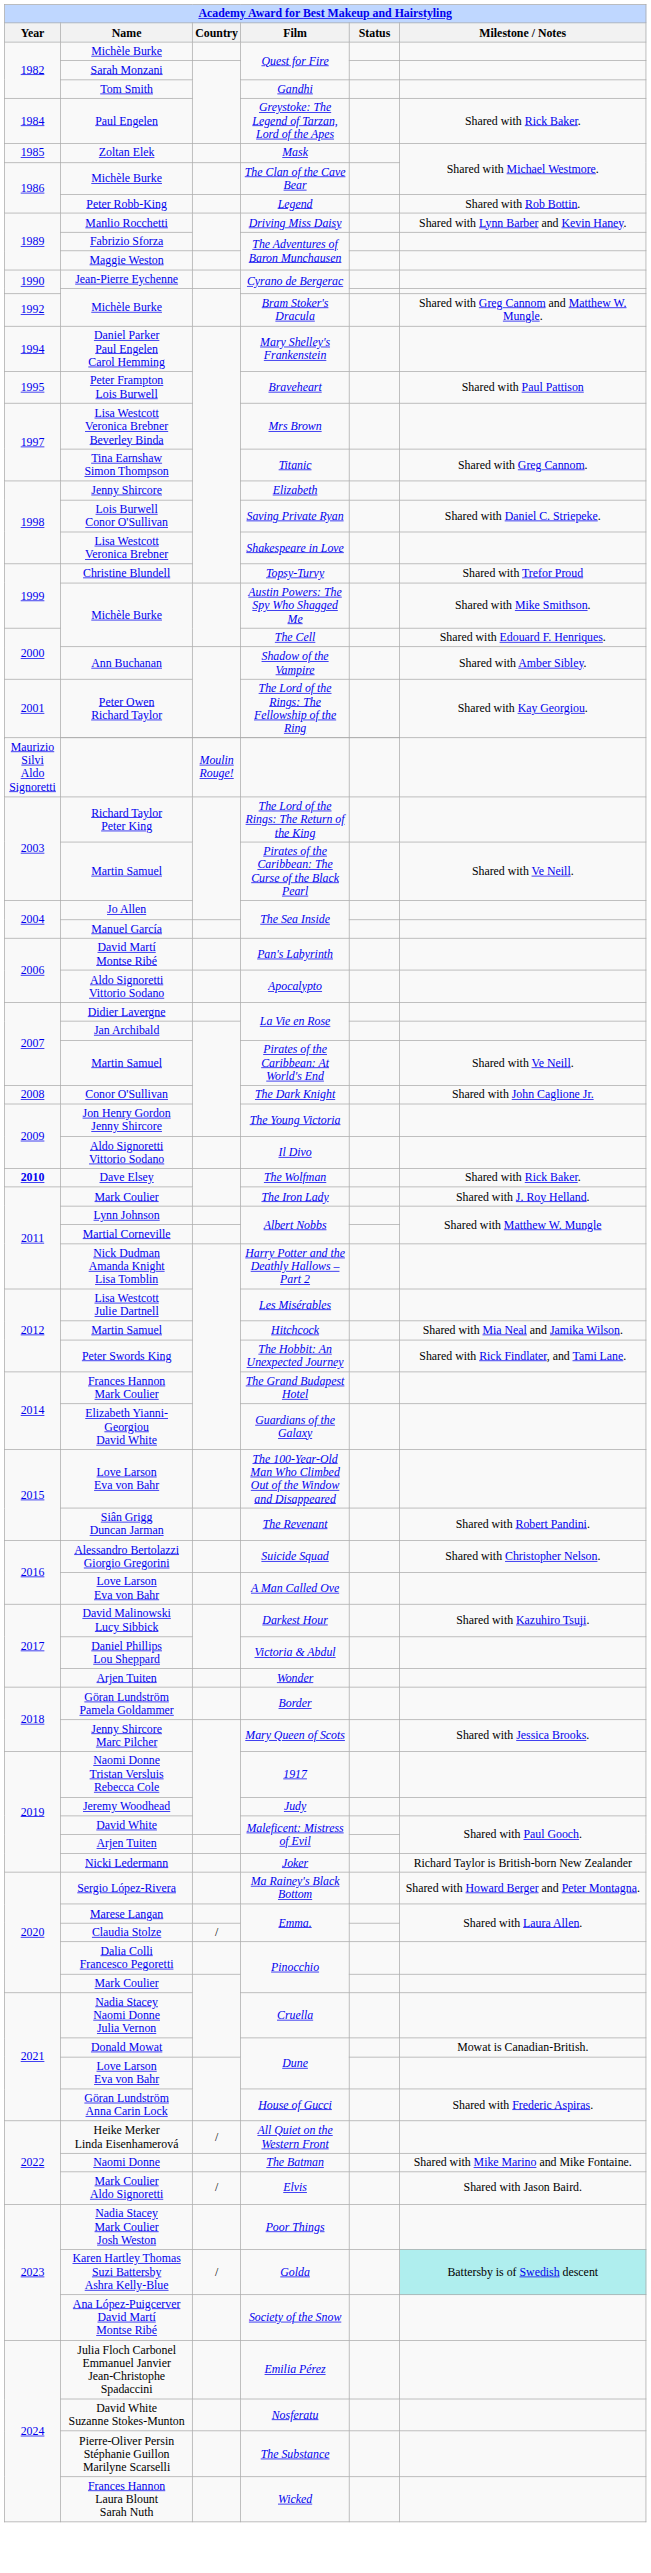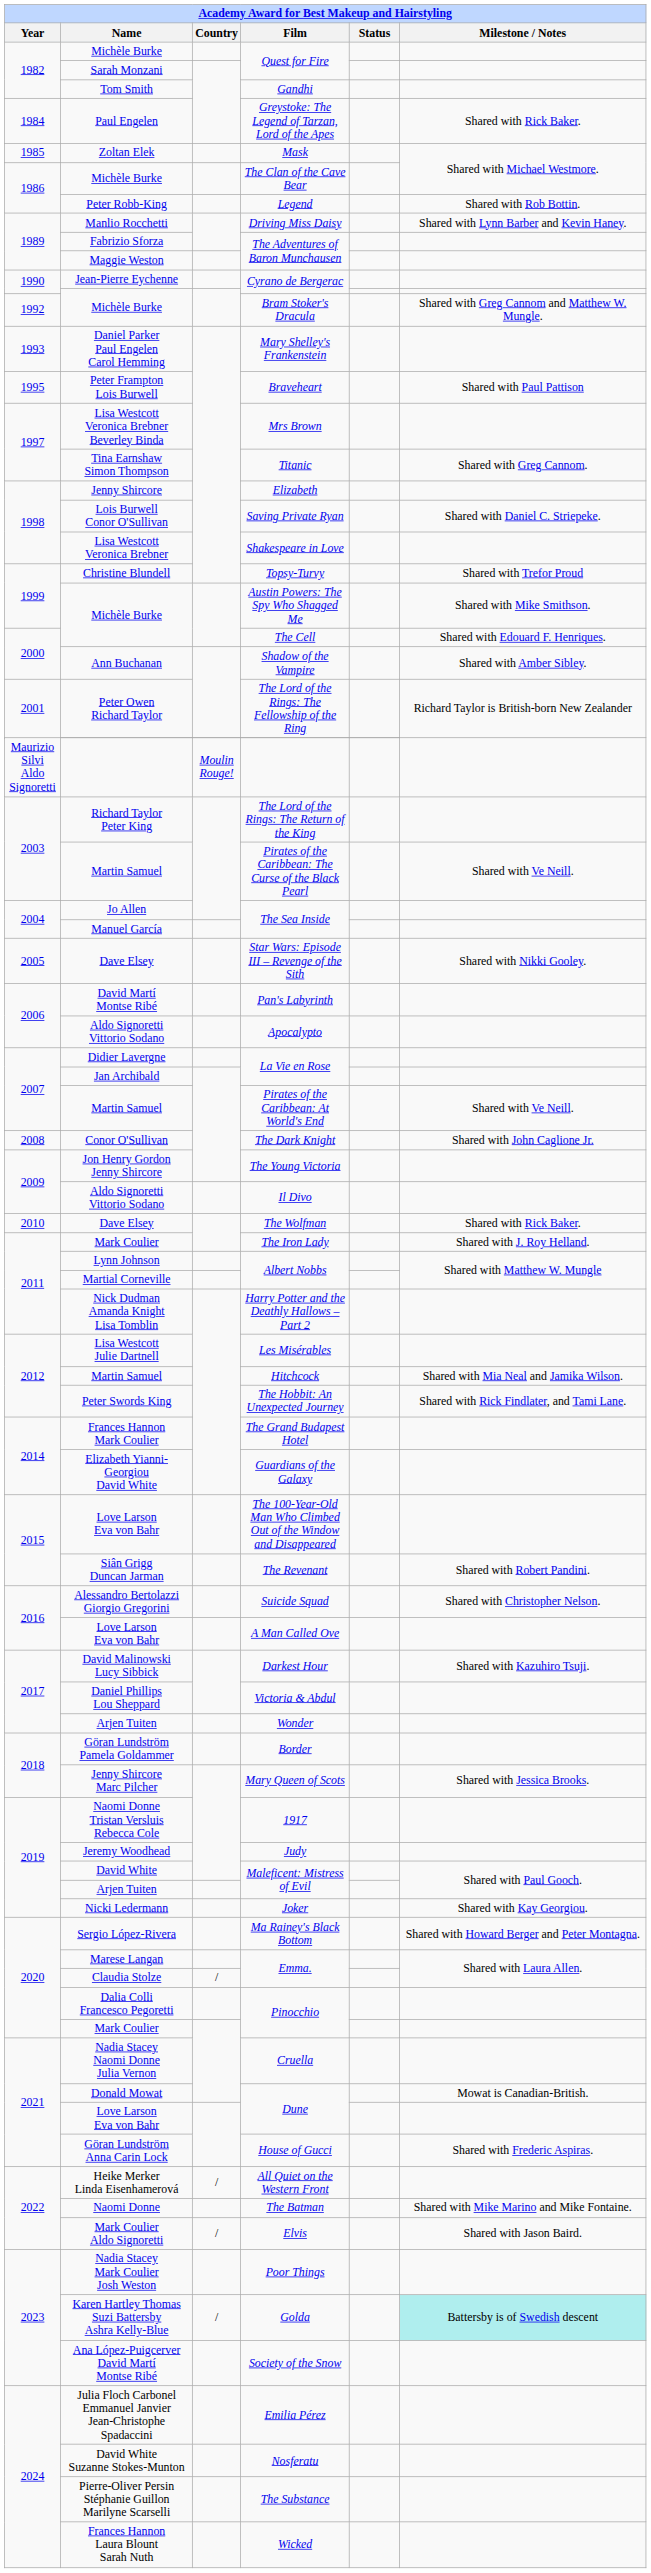 <table class="wikitable" style="text-align: center">
 <tr ---- bgcolor="#bfd7ff">
 <td colspan=6 align=center><strong><a href='#'>Academy Award for Best Makeup and Hairstyling</a></strong></td>
 </tr>
 <tr ---- bgcolor="#ebf5ff">
 <th width="75">Year</th>
 <th width="250">Name</th>
 <th width="50">Country</th>
 <th width="200">Film</th>
 <th width="80">Status</th>
 <th width="600">Milestone / Notes</th>
 </tr>
 <tr>
 <td rowspan="3"><a href='#'>1982</a></td>
 <td><a href='#'>Michèle Burke</a></td>
 <td></td>
 <td rowspan=2><em><a href='#'>Quest for Fire</a></em></td>
 <td></td>
 <td></td>
 </tr>
 <tr>
 <td><a href='#'>Sarah Monzani</a></td>
 <td rowspan=3></td>
 <td></td>
 <td></td>
 </tr>
 <tr>
 <td><a href='#'>Tom Smith</a></td>
 <td><em><a href='#'>Gandhi</a></em></td>
 <td></td>
 <td></td>
 </tr>
 <tr>
 <td><a href='#'>1984</a></td>
 <td><a href='#'>Paul Engelen</a></td>
 <td><em><a href='#'>Greystoke: The Legend of Tarzan, Lord of the Apes</a></em></td>
 <td></td>
 <td>Shared with <a href='#'>Rick Baker</a>.</td>
 </tr>
 <tr>
 <td><a href='#'>1985</a></td>
 <td><a href='#'>Zoltan Elek</a></td>
 <td></td>
 <td><em><a href='#'>Mask</a></em></td>
 <td></td>
 <td rowspan=2>Shared with <a href='#'>Michael Westmore</a>.</td>
 </tr>
 <tr>
 <td rowspan=2><a href='#'>1986</a></td>
 <td><a href='#'>Michèle Burke</a></td>
 <td></td>
 <td><em><a href='#'>The Clan of the Cave Bear</a></em></td>
 <td></td>
 </tr>
 <tr>
 <td><a href='#'>Peter Robb-King</a></td>
 <td></td>
 <td><em><a href='#'>Legend</a></em></td>
 <td></td>
 <td>Shared with <a href='#'>Rob Bottin</a>.</td>
 </tr>
 <tr>
 <td rowspan=3><a href='#'>1989</a></td>
 <td><a href='#'>Manlio Rocchetti</a></td>
 <td rowspan=2></td>
 <td><em><a href='#'>Driving Miss Daisy</a></em></td>
 <td></td>
 <td>Shared with <a href='#'>Lynn Barber</a> and <a href='#'>Kevin Haney</a>.</td>
 </tr>
 <tr>
 <td><a href='#'>Fabrizio Sforza</a></td>
 <td rowspan=2><em><a href='#'>The Adventures of Baron Munchausen</a></em></td>
 <td></td>
 <td></td>
 </tr>
 <tr>
 <td><a href='#'>Maggie Weston</a></td>
 <td></td>
 <td></td>
 </tr>
 <tr>
 <td rowspan=2><a href='#'>1990</a></td>
 <td><a href='#'>Jean-Pierre Eychenne</a></td>
 <td></td>
 <td rowspan=2><em><a href='#'>Cyrano de Bergerac</a></em></td>
 <td></td>
 <td></td>
 </tr>
 <tr>
 <td rowspan=2><a href='#'>Michèle Burke</a></td>
 <td rowspan=2></td>
 <td></td>
 <td></td>
 </tr>
 <tr>
 <td><a href='#'>1992</a></td>
 <td><em><a href='#'>Bram Stoker's Dracula</a></em></td>
 <td></td>
 <td>Shared with <a href='#'>Greg Cannom</a> and <a href='#'>Matthew W. Mungle</a>.</td>
 </tr>
 <tr>
-<td><a href='#'>1994</a></td>
+<td><a href='#'>1993</a></td>
 <td><a href='#'>Daniel Parker</a><br><a href='#'>Paul Engelen</a><br><a href='#'>Carol Hemming</a></td>
 <td rowspan=8></td>
 <td><em><a href='#'>Mary Shelley's Frankenstein</a></em></td>
 <td></td>
 <td></td>
 </tr>
 <tr>
 <td><a href='#'>1995</a></td>
 <td><a href='#'>Peter Frampton</a><br><a href='#'>Lois Burwell</a></td>
 <td><em><a href='#'>Braveheart</a></em></td>
 <td></td>
 <td>Shared with <a href='#'>Paul Pattison</a></td>
 </tr>
 <tr>
 <td rowspan=2><a href='#'>1997</a></td>
 <td><a href='#'>Lisa Westcott</a><br><a href='#'>Veronica Brebner</a><br><a href='#'>Beverley Binda</a></td>
 <td><em><a href='#'>Mrs Brown</a></em></td>
 <td></td>
 <td></td>
 </tr>
 <tr>
 <td><a href='#'>Tina Earnshaw</a><br><a href='#'>Simon Thompson</a></td>
 <td><em><a href='#'>Titanic</a></em></td>
 <td></td>
 <td>Shared with <a href='#'>Greg Cannom</a>.</td>
 </tr>
 <tr>
 <td rowspan=3><a href='#'>1998</a></td>
 <td><a href='#'>Jenny Shircore</a></td>
 <td><em><a href='#'>Elizabeth</a></em></td>
 <td></td>
 <td></td>
 </tr>
 <tr>
 <td><a href='#'>Lois Burwell</a><br><a href='#'>Conor O'Sullivan</a></td>
 <td><em><a href='#'>Saving Private Ryan</a></em></td>
 <td></td>
 <td>Shared with <a href='#'>Daniel C. Striepeke</a>.</td>
 </tr>
 <tr>
 <td><a href='#'>Lisa Westcott</a><br><a href='#'>Veronica Brebner</a></td>
 <td><em><a href='#'>Shakespeare in Love</a></em></td>
 <td></td>
 <td></td>
 </tr>
 <tr>
 <td rowspan=2><a href='#'>1999</a></td>
 <td><a href='#'>Christine Blundell</a></td>
 <td><em><a href='#'>Topsy-Turvy</a></em></td>
 <td></td>
 <td>Shared with <a href='#'>Trefor Proud</a></td>
 </tr>
 <tr>
 <td rowspan=2><a href='#'>Michèle Burke</a></td>
 <td rowspan=2></td>
 <td><em><a href='#'>Austin Powers: The Spy Who Shagged Me</a></em></td>
 <td></td>
 <td>Shared with <a href='#'>Mike Smithson</a>.</td>
 </tr>
 <tr>
 <td rowspan=2><a href='#'>2000</a></td>
 <td><em><a href='#'>The Cell</a></em></td>
 <td></td>
 <td>Shared with <a href='#'>Edouard F. Henriques</a>.</td>
 </tr>
 <tr>
 <td><a href='#'>Ann Buchanan</a></td>
 <td rowspan=2></td>
 <td><em><a href='#'>Shadow of the Vampire</a></em></td>
 <td></td>
 <td>Shared with <a href='#'>Amber Sibley</a>.</td>
 </tr>
 <tr>
 <td rowspan=2><a href='#'>2001</a></td>
 <td><a href='#'>Peter Owen</a><br><a href='#'>Richard Taylor</a></td>
 <td><em><a href='#'>The Lord of the Rings: The Fellowship of the Ring</a></em></td>
 <td></td>
-<td>Shared with <a href='#'>Kay Georgiou</a>.</td>
+<td>Richard Taylor is British-born New Zealander</td>
 </tr>
 <tr>
 </tr>
 <tr>
 <td><a href='#'>Maurizio Silvi</a><br><a href='#'>Aldo Signoretti</a></td>
 <td></td>
 <td><em><a href='#'>Moulin Rouge!</a></em></td>
 <td></td>
 <td></td>
 </tr>
 <tr>
 <td rowspan=2><a href='#'>2003</a></td>
 <td><a href='#'>Richard Taylor</a><br><a href='#'>Peter King</a></td>
 <td rowspan=3></td>
 <td><em><a href='#'>The Lord of the Rings: The Return of the King</a></em></td>
 <td></td>
 <td></td>
 </tr>
 <tr>
 <td><a href='#'>Martin Samuel</a></td>
 <td><em><a href='#'>Pirates of the Caribbean: The Curse of the Black Pearl</a></em></td>
 <td></td>
 <td>Shared with <a href='#'>Ve Neill</a>.</td>
 </tr>
 <tr>
 <td rowspan=2><a href='#'>2004</a></td>
 <td><a href='#'>Jo Allen</a></td>
 <td rowspan=2><em><a href='#'>The Sea Inside</a></em></td>
 <td></td>
 <td></td>
 </tr>
 <tr>
 <td><a href='#'>Manuel García</a></td>
 <td></td>
 <td></td>
 <td></td>
+</tr>
+<tr>
+<td><a href='#'>2005</a></td>
+<td><a href='#'>Dave Elsey</a></td>
+<td></td>
+<td><em><a href='#'>Star Wars: Episode III – Revenge of the Sith</a></em></td>
+<td></td>
+<td>Shared with <a href='#'>Nikki Gooley</a>.</td>
 </tr>
 <tr>
 <td rowspan=2><a href='#'>2006</a></td>
 <td><a href='#'>David Martí</a><br><a href='#'>Montse Ribé</a></td>
 <td></td>
 <td><em><a href='#'>Pan's Labyrinth</a></em></td>
 <td></td>
 <td></td>
 </tr>
 <tr>
 <td><a href='#'>Aldo Signoretti</a><br><a href='#'>Vittorio Sodano</a></td>
 <td></td>
 <td><em><a href='#'>Apocalypto</a></em></td>
 <td></td>
 <td></td>
 </tr>
 <tr>
 <td rowspan=3><a href='#'>2007</a></td>
 <td><a href='#'>Didier Lavergne</a></td>
 <td></td>
 <td rowspan=2><em><a href='#'>La Vie en Rose</a></em></td>
 <td></td>
 <td></td>
 </tr>
 <tr>
 <td><a href='#'>Jan Archibald</a></td>
 <td rowspan=4></td>
 <td></td>
 <td></td>
 </tr>
 <tr>
 <td><a href='#'>Martin Samuel</a></td>
 <td><em><a href='#'>Pirates of the Caribbean: At World's End</a></em></td>
 <td></td>
 <td>Shared with <a href='#'>Ve Neill</a>.</td>
 </tr>
 <tr>
 <td><a href='#'>2008</a></td>
 <td><a href='#'>Conor O'Sullivan</a></td>
 <td><em><a href='#'>The Dark Knight</a></em></td>
 <td></td>
 <td>Shared with <a href='#'>John Caglione Jr.</a></td>
 </tr>
 <tr>
 <td rowspan=2><a href='#'>2009</a></td>
 <td><a href='#'>Jon Henry Gordon</a><br><a href='#'>Jenny Shircore</a></td>
 <td><em><a href='#'>The Young Victoria</a></em></td>
 <td></td>
 <td></td>
 </tr>
 <tr>
 <td><a href='#'>Aldo Signoretti</a><br><a href='#'>Vittorio Sodano</a></td>
 <td></td>
 <td><em><a href='#'>Il Divo</a></em></td>
 <td></td>
 <td></td>
 </tr>
 <tr>
-<td><strong><a href='#'>2010</a></strong></td>
+<td><a href='#'>2010</a></td>
 <td><a href='#'>Dave Elsey</a></td>
 <td rowspan=2></td>
 <td><em><a href='#'>The Wolfman</a></em></td>
 <td></td>
 <td>Shared with <a href='#'>Rick Baker</a>.</td>
 </tr>
 <tr>
 <td rowspan=4><a href='#'>2011</a></td>
 <td><a href='#'>Mark Coulier</a></td>
 <td><em><a href='#'>The Iron Lady</a></em></td>
 <td></td>
 <td>Shared with <a href='#'>J. Roy Helland</a>.</td>
 </tr>
 <tr>
 <td><a href='#'>Lynn Johnson</a></td>
 <td></td>
 <td rowspan=2><em><a href='#'>Albert Nobbs</a></em></td>
 <td></td>
 <td rowspan=2>Shared with <a href='#'>Matthew W. Mungle</a></td>
 </tr>
 <tr>
 <td><a href='#'>Martial Corneville</a></td>
 <td></td>
 <td></td>
 </tr>
 <tr>
 <td><a href='#'>Nick Dudman</a><br><a href='#'>Amanda Knight</a><br><a href='#'>Lisa Tomblin</a></td>
 <td rowspan=6></td>
 <td><em><a href='#'>Harry Potter and the Deathly Hallows – Part 2</a></em></td>
 <td></td>
 <td></td>
 </tr>
 <tr>
 <td rowspan=3><a href='#'>2012</a></td>
 <td><a href='#'>Lisa Westcott</a><br><a href='#'>Julie Dartnell</a></td>
 <td><em><a href='#'>Les Misérables</a></em></td>
 <td></td>
 <td></td>
 </tr>
 <tr>
 <td><a href='#'>Martin Samuel</a></td>
 <td><em><a href='#'>Hitchcock</a></em></td>
 <td></td>
 <td>Shared with <a href='#'>Mia Neal</a> and <a href='#'>Jamika Wilson</a>.</td>
 </tr>
 <tr>
 <td><a href='#'>Peter Swords King</a></td>
 <td><em><a href='#'>The Hobbit: An Unexpected Journey</a></em></td>
 <td></td>
 <td>Shared with <a href='#'>Rick Findlater</a>, and <a href='#'>Tami Lane</a>.</td>
 </tr>
 <tr>
 <td rowspan=2><a href='#'>2014</a></td>
 <td><a href='#'>Frances Hannon</a><br><a href='#'>Mark Coulier</a></td>
 <td><em><a href='#'>The Grand Budapest Hotel</a></em></td>
 <td></td>
 <td></td>
 </tr>
 <tr>
 <td><a href='#'>Elizabeth Yianni-Georgiou</a><br><a href='#'>David White</a></td>
 <td><em><a href='#'>Guardians of the Galaxy</a></em></td>
 <td></td>
 <td></td>
 </tr>
 <tr>
 <td rowspan=2><a href='#'>2015</a></td>
 <td><a href='#'>Love Larson</a><br><a href='#'>Eva von Bahr</a></td>
 <td></td>
 <td><em><a href='#'>The 100-Year-Old Man Who Climbed Out of the Window and Disappeared</a></em></td>
 <td></td>
 <td></td>
 </tr>
 <tr>
 <td><a href='#'>Siân Grigg</a><br><a href='#'>Duncan Jarman</a></td>
 <td></td>
 <td><em><a href='#'>The Revenant</a></em></td>
 <td></td>
 <td>Shared with <a href='#'>Robert Pandini</a>.</td>
 </tr>
 <tr>
 <td rowspan=2><a href='#'>2016</a></td>
 <td><a href='#'>Alessandro Bertolazzi</a><br><a href='#'>Giorgio Gregorini</a></td>
 <td></td>
 <td><em><a href='#'>Suicide Squad</a></em></td>
 <td></td>
 <td>Shared with <a href='#'>Christopher Nelson</a>.</td>
 </tr>
 <tr>
 <td><a href='#'>Love Larson</a><br><a href='#'>Eva von Bahr</a></td>
 <td></td>
 <td><em><a href='#'>A Man Called Ove</a></em></td>
 <td></td>
 <td></td>
 </tr>
 <tr>
 <td rowspan=3><a href='#'>2017</a></td>
 <td><a href='#'>David Malinowski</a><br><a href='#'>Lucy Sibbick</a></td>
 <td rowspan=2></td>
 <td><em><a href='#'>Darkest Hour</a></em></td>
 <td></td>
 <td>Shared with <a href='#'>Kazuhiro Tsuji</a>.</td>
 </tr>
 <tr>
 <td><a href='#'>Daniel Phillips</a><br><a href='#'>Lou Sheppard</a></td>
 <td><em><a href='#'>Victoria & Abdul</a></em></td>
 <td></td>
 <td></td>
 </tr>
 <tr>
 <td><a href='#'>Arjen Tuiten</a></td>
 <td></td>
 <td><em><a href='#'>Wonder</a></em></td>
 <td></td>
 <td></td>
 </tr>
 <tr>
 <td rowspan=2><a href='#'>2018</a></td>
 <td><a href='#'>Göran Lundström</a><br><a href='#'>Pamela Goldammer</a></td>
 <td></td>
 <td><em><a href='#'>Border</a></em></td>
 <td></td>
 <td></td>
 </tr>
 <tr>
 <td><a href='#'>Jenny Shircore</a><br><a href='#'>Marc Pilcher</a></td>
 <td rowspan=4></td>
 <td><em><a href='#'>Mary Queen of Scots</a></em></td>
 <td></td>
 <td>Shared with <a href='#'>Jessica Brooks</a>.</td>
 </tr>
 <tr>
 <td rowspan=5><a href='#'>2019</a></td>
 <td><a href='#'>Naomi Donne</a><br><a href='#'>Tristan Versluis</a><br><a href='#'>Rebecca Cole</a></td>
 <td><em><a href='#'>1917</a></em></td>
 <td></td>
 <td></td>
 </tr>
 <tr>
 <td><a href='#'>Jeremy Woodhead</a></td>
 <td><em><a href='#'>Judy</a></em></td>
 <td></td>
 <td></td>
 </tr>
 <tr>
 <td><a href='#'>David White</a></td>
 <td rowspan=2><em><a href='#'>Maleficent: Mistress of Evil</a></em></td>
 <td></td>
 <td rowspan=2>Shared with <a href='#'>Paul Gooch</a>.</td>
 </tr>
 <tr>
 <td><a href='#'>Arjen Tuiten</a></td>
 <td></td>
 <td></td>
 </tr>
 <tr>
 <td><a href='#'>Nicki Ledermann</a></td>
 <td></td>
 <td><em><a href='#'>Joker</a></em></td>
 <td></td>
-<td>Richard Taylor is British-born New Zealander</td>
+<td>Shared with <a href='#'>Kay Georgiou</a>.</td>
 </tr>
 <tr>
 <td rowspan=5><a href='#'>2020</a></td>
 <td><a href='#'>Sergio López-Rivera</a></td>
 <td></td>
 <td><em><a href='#'>Ma Rainey's Black Bottom</a></em></td>
 <td></td>
 <td>Shared with <a href='#'>Howard Berger</a> and <a href='#'>Peter Montagna</a>.</td>
 </tr>
 <tr>
 <td><a href='#'>Marese Langan</a></td>
 <td></td>
 <td rowspan=2><em><a href='#'>Emma.</a></em></td>
 <td></td>
 <td rowspan=2>Shared with <a href='#'>Laura Allen</a>.</td>
 </tr>
 <tr>
 <td><a href='#'>Claudia Stolze</a></td>
 <td>/</td>
 <td></td>
 </tr>
 <tr>
 <td><a href='#'>Dalia Colli</a><br><a href='#'>Francesco Pegoretti</a></td>
 <td></td>
 <td rowspan=2><em><a href='#'>Pinocchio</a></em></td>
 <td></td>
 <td></td>
 </tr>
 <tr>
 <td><a href='#'>Mark Coulier</a></td>
 <td rowspan=3></td>
 <td></td>
 <td></td>
 </tr>
 <tr>
 <td rowspan=4><a href='#'>2021</a></td>
 <td><a href='#'>Nadia Stacey</a><br><a href='#'>Naomi Donne</a><br><a href='#'>Julia Vernon</a></td>
 <td><em><a href='#'>Cruella</a></em></td>
 <td></td>
 <td></td>
 </tr>
 <tr>
 <td><a href='#'>Donald Mowat</a></td>
 <td rowspan=2><em><a href='#'>Dune</a></em></td>
 <td></td>
 <td>Mowat is Canadian-British.</td>
 </tr>
 <tr>
 <td><a href='#'>Love Larson</a><br><a href='#'>Eva von Bahr</a></td>
 <td rowspan=2></td>
 <td></td>
 <td></td>
 </tr>
 <tr>
 <td><a href='#'>Göran Lundström</a><br><a href='#'>Anna Carin Lock</a></td>
 <td><em><a href='#'>House of Gucci</a></em></td>
 <td></td>
 <td>Shared with <a href='#'>Frederic Aspiras</a>.</td>
 </tr>
 <tr>
 <td rowspan="3"><a href='#'>2022</a></td>
 <td>Heike Merker<br>Linda Eisenhamerová</td>
 <td>/</td>
 <td><em><a href='#'>All Quiet on the Western Front</a></em></td>
 <td></td>
 <td></td>
 </tr>
 <tr>
 <td><a href='#'>Naomi Donne</a></td>
 <td></td>
 <td><em><a href='#'>The Batman</a></em></td>
 <td></td>
 <td>Shared with <a href='#'>Mike Marino</a> and Mike Fontaine.</td>
 </tr>
 <tr>
 <td><a href='#'>Mark Coulier</a><br><a href='#'>Aldo Signoretti</a></td>
 <td> /</td>
 <td><em><a href='#'>Elvis</a></em></td>
 <td></td>
 <td>Shared with Jason Baird.</td>
 </tr>
 <tr>
 <td rowspan="3"><a href='#'>2023</a></td>
 <td><a href='#'>Nadia Stacey</a><br><a href='#'>Mark Coulier</a><br><a href='#'>Josh Weston</a></td>
 <td><br></td>
 <td><em><a href='#'>Poor Things</a></em></td>
 <td></td>
 <td></td>
 </tr>
 <tr>
 <td><a href='#'>Karen Hartley Thomas</a><br><a href='#'>Suzi Battersby</a><br><a href='#'>Ashra Kelly-Blue</a></td>
 <td> /</td>
 <td><em><a href='#'>Golda</a></em></td>
 <td></td>
 <td style="background: paleturquoise;">Battersby is of <a href='#'>Swedish</a> descent</td>
 </tr>
 <tr>
 <td><a href='#'>Ana López-Puigcerver</a><br><a href='#'>David Martí</a><br><a href='#'>Montse Ribé</a></td>
 <td></td>
 <td><em><a href='#'>Society of the Snow</a></em></td>
 <td></td>
 <td></td>
 </tr>
 <tr>
 <td rowspan="4"><a href='#'>2024</a></td>
 <td>Julia Floch Carbonel<br>Emmanuel Janvier<br>Jean-Christophe Spadaccini</td>
 <td></td>
 <td><em><a href='#'>Emilia Pérez</a></em></td>
 <td></td>
 <td></td>
 </tr>
 <tr>
 <td>David White<br>Suzanne Stokes-Munton</td>
 <td><br></td>
 <td><em><a href='#'>Nosferatu</a></em></td>
 <td></td>
 <td></td>
 </tr>
 <tr>
 <td>Pierre-Oliver Persin<br>Stéphanie Guillon<br>Marilyne Scarselli</td>
 <td></td>
 <td><em><a href='#'>The Substance</a></em></td>
 <td></td>
 <td></td>
 </tr>
 <tr>
 <td><a href='#'>Frances Hannon</a><br>Laura Blount<br>Sarah Nuth</td>
 <td><br></td>
 <td><em><a href='#'>Wicked</a></em></td>
 <td></td>
 <td></td>
 </tr>
 </table>
